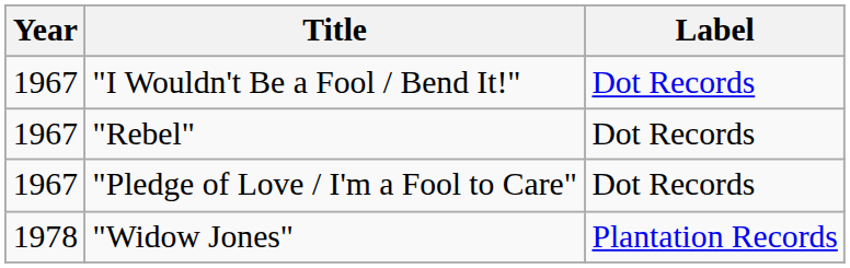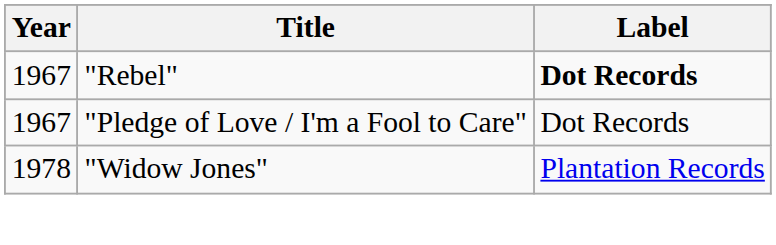 <table class="wikitable sortable">
 <tr>
 <th>Year</th>
 <th>Title</th>
 <th>Label</th>
 </tr>
 <tr>
 <td>1967</td>
-<td>"I Wouldn't Be a Fool / Bend It!"</td>
-<td><a href='#'>Dot Records</a></td>
-</tr>
-<tr>
-<td>1967</td>
 <td>"Rebel"</td>
-<td>Dot Records</td>
+<td><strong>Dot Records</strong></td>
 </tr>
 <tr>
 <td>1967</td>
 <td>"Pledge of Love / I'm a Fool to Care"</td>
 <td>Dot Records</td>
 </tr>
 <tr>
 <td>1978</td>
 <td>"Widow Jones"</td>
 <td><a href='#'>Plantation Records</a></td>
 </tr>
 </table>
